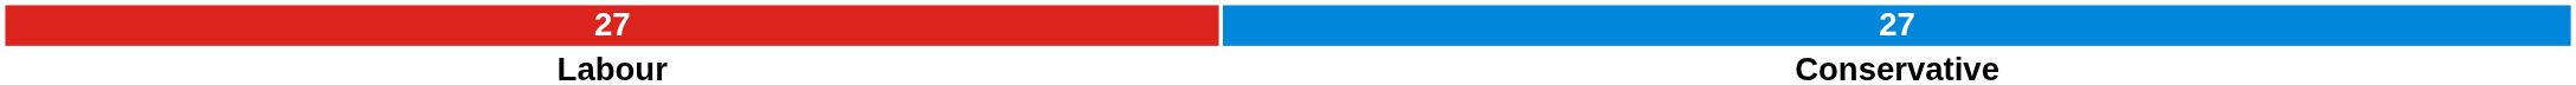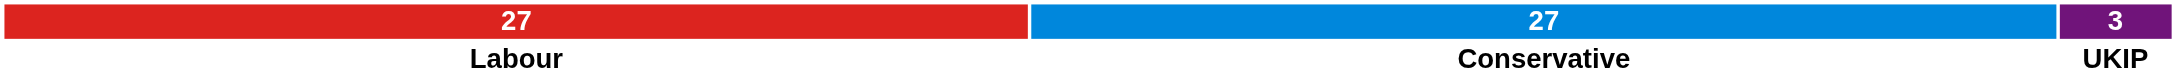 <table style="width:100%; text-align:center;">
 <tr style="color:white;">
 <td style="background:#dc241f; width:47.4%;"><strong>27</strong></td>
 <td style="background:#0087dc; width:47.4;"><strong>27</strong></td>
+<td style="background:#70147A; width:5.2%;"><strong>3</strong></td>
 </tr>
 <tr>
 <td><span><strong>Labour</strong></span></td>
 <td><span><strong>Conservative</strong></span></td>
+<td><span><strong>UKIP</strong></span></td>
 </tr>
 </table>
